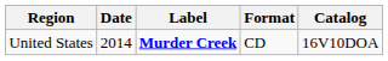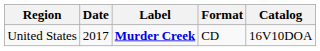 <table class="wikitable">
 <tr>
 <th>Region</th>
 <th>Date</th>
 <th>Label</th>
 <th>Format</th>
 <th>Catalog</th>
 </tr>
 <tr>
 <td>United States</td>
-<td>2014</td>
+<td>2017</td>
 <td><strong><a href='#'>Murder Creek</a></strong></td>
 <td>CD</td>
 <td>16V10DOA</td>
 </tr>
 </table>
